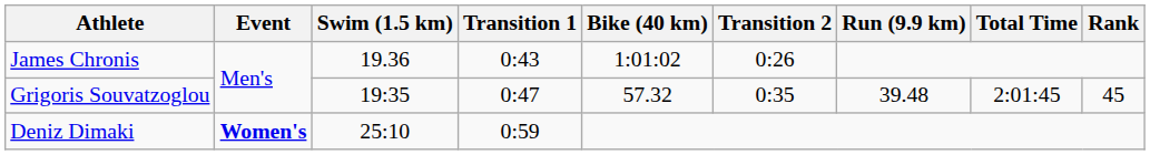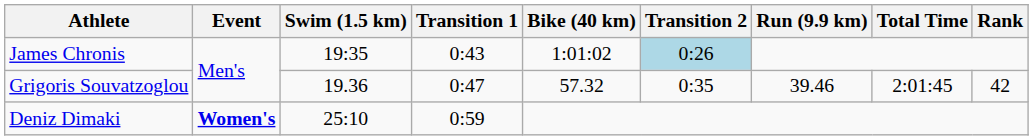 <table class="wikitable" style="font-size:90%">
 <tr>
 <th>Athlete</th>
 <th>Event</th>
 <th>Swim (1.5 km)</th>
 <th>Transition 1</th>
 <th>Bike (40 km)</th>
 <th>Transition 2</th>
 <th>Run  (9.9 km)</th>
 <th>Total Time</th>
 <th>Rank</th>
 </tr>
 <tr align=center>
 <td align=left><a href='#'>James Chronis</a></td>
 <td align=left rowspan=2><a href='#'>Men's</a></td>
-<td>19.36</td>
+<td>19:35</td>
 <td>0:43</td>
 <td>1:01:02</td>
-<td>0:26</td>
+<td style="background: lightblue;">0:26</td>
 <td colspan=3></td>
 </tr>
 <tr align=center>
 <td align=left><a href='#'>Grigoris Souvatzoglou</a></td>
-<td>19:35</td>
+<td>19.36</td>
 <td>0:47</td>
 <td>57.32</td>
 <td>0:35</td>
-<td>39.48</td>
+<td>39.46</td>
 <td>2:01:45</td>
-<td>45</td>
+<td>42</td>
 </tr>
 <tr align=center>
 <td align=left><a href='#'>Deniz Dimaki</a></td>
 <td align=left><strong><a href='#'>Women's</a></strong></td>
 <td>25:10</td>
 <td>0:59</td>
 <td colspan=6></td>
 </tr>
 </table>
